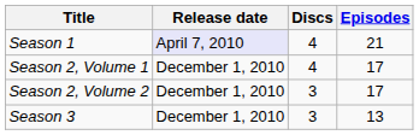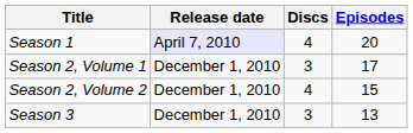 <table class="wikitable">
 <tr>
 <th>Title</th>
 <th style="text-align:center;">Release date</th>
 <th>Discs</th>
 <th><a href='#'>Episodes</a></th>
 </tr>
 <tr>
 <td><em>Season 1</em></td>
 <td style="background: lavender;">April 7, 2010</td>
 <td style="text-align:center;">4</td>
-<td style="text-align:center;">21</td>
+<td style="text-align:center;">20</td>
 </tr>
 <tr>
 <td><em>Season 2, Volume 1</em></td>
 <td>December 1, 2010</td>
-<td style="text-align:center;">4</td>
+<td style="text-align:center;">3</td>
 <td style="text-align:center;">17</td>
 </tr>
 <tr>
 <td><em>Season 2, Volume 2</em></td>
 <td>December 1, 2010</td>
-<td style="text-align:center;">3</td>
-<td style="text-align:center;">17</td>
+<td style="text-align:center;">4</td>
+<td style="text-align:center;">15</td>
 </tr>
 <tr>
 <td><em>Season 3</em></td>
 <td>December 1, 2010</td>
 <td style="text-align:center;">3</td>
 <td style="text-align:center;">13</td>
 </tr>
 </table>
